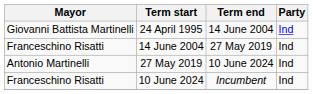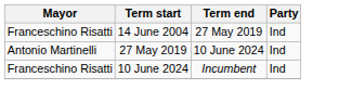 <table class="wikitable">
 <tr>
 <th>Mayor</th>
 <th>Term start</th>
 <th>Term end</th>
 <th>Party</th>
-</tr>
-<tr>
-<td>Giovanni Battista Martinelli</td>
-<td align=center>24 April 1995</td>
-<td align=center>14 June 2004</td>
-<td><a href='#'>Ind</a></td>
 </tr>
 <tr>
 <td>Franceschino Risatti</td>
 <td align=center>14 June 2004</td>
 <td align=center>27 May 2019</td>
 <td>Ind</td>
 </tr>
 <tr>
 <td>Antonio Martinelli</td>
 <td align=center>27 May 2019</td>
 <td align=center>10 June 2024</td>
 <td>Ind</td>
 </tr>
 <tr>
 <td>Franceschino Risatti</td>
 <td align=center>10 June 2024</td>
 <td align=center><em>Incumbent</em></td>
 <td>Ind</td>
 </tr>
 <tr>
 </tr>
 </table>
